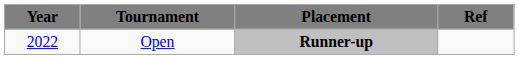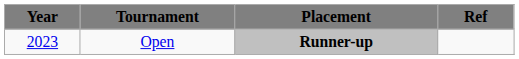 <table class="wikitable">
 <tr>
 <th width=70px style="background:gray; color:black">Year</th>
 <th width=150px style="background:gray; color:black">Tournament</th>
 <th width=200px style="background:gray; color:black">Placement</th>
 <th width=70px style="background:gray; color:black">Ref</th>
 </tr>
 <tr align=center>
-<td><a href='#'>2022</a></td>
+<td><a href='#'>2023</a></td>
 <td><a href='#'>Open</a></td>
 <td style="background:silver;"><strong>Runner-up</strong></td>
 <td></td>
 </tr>
 </table>
